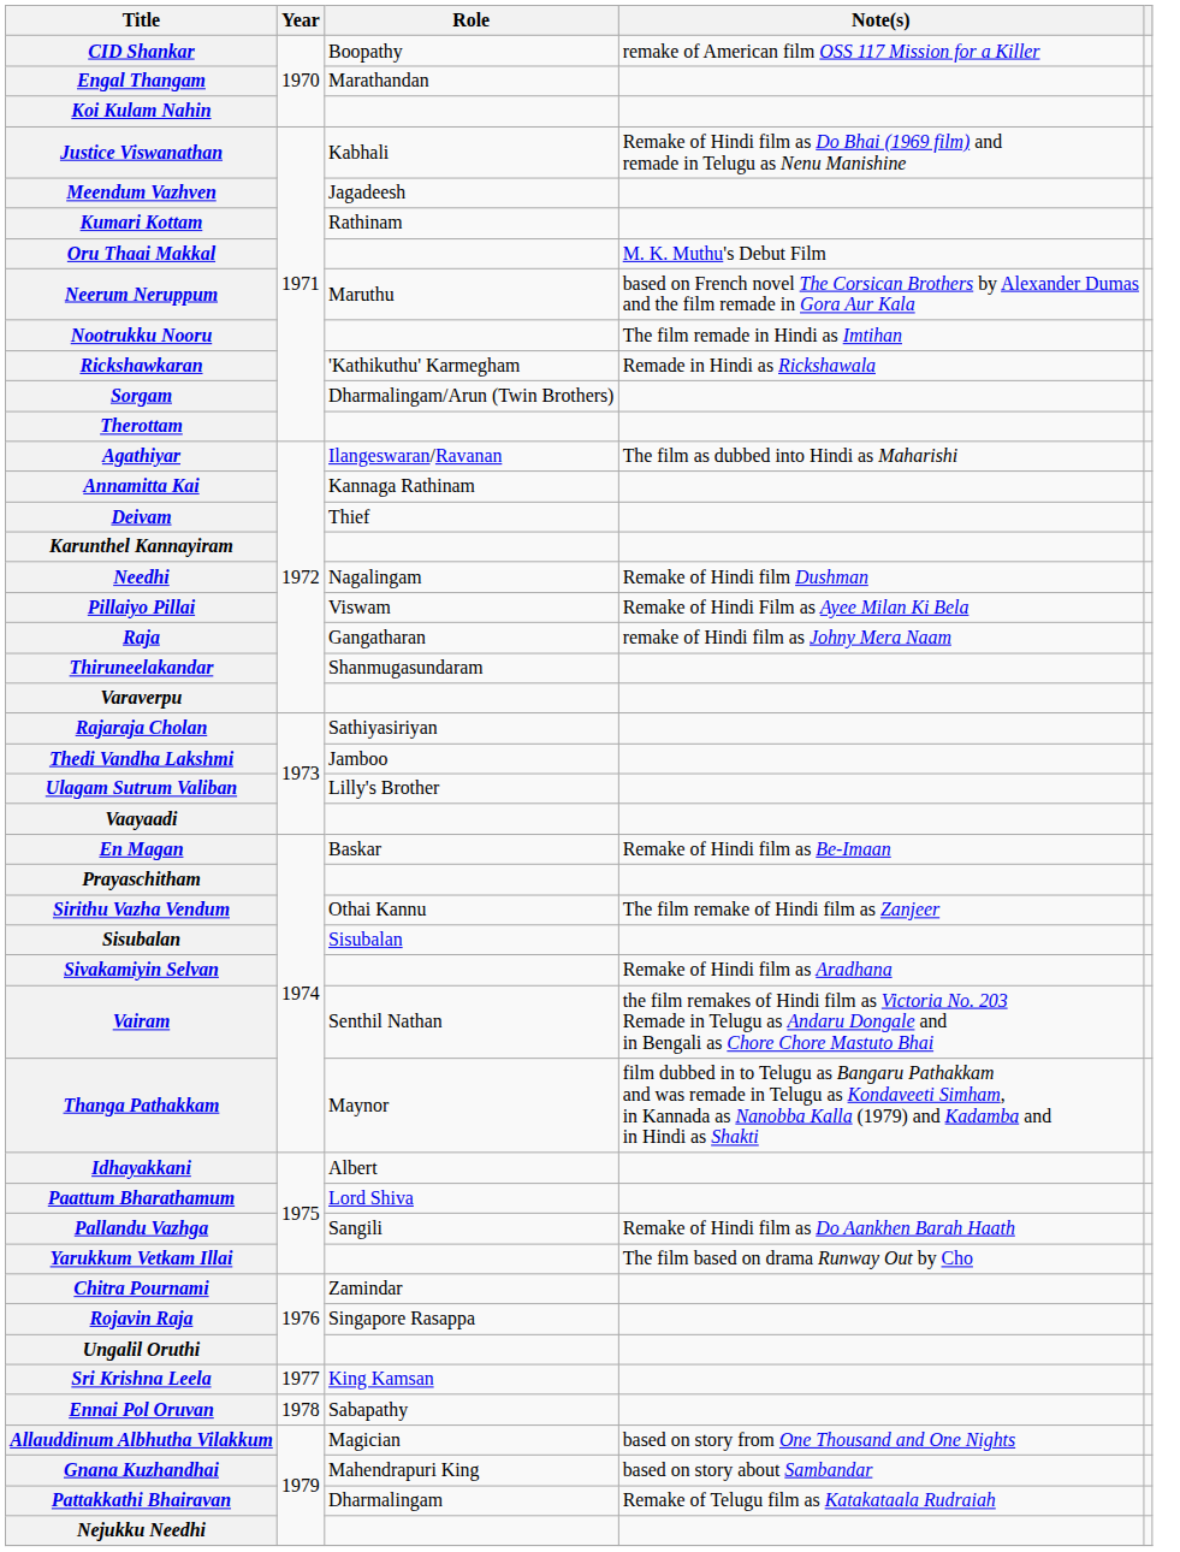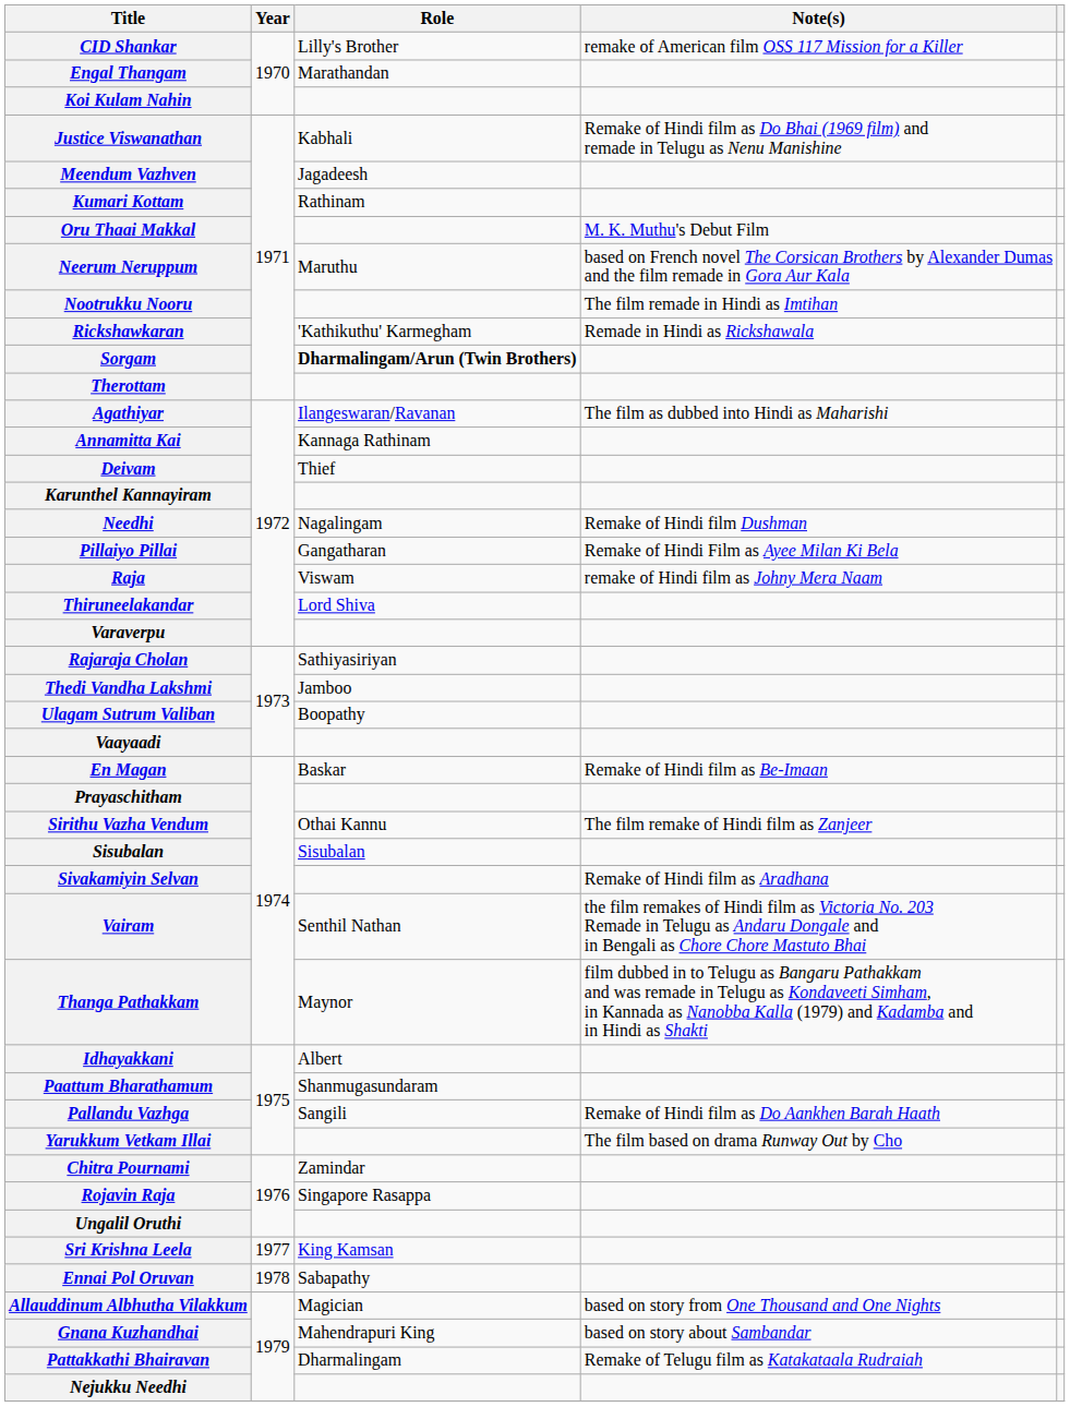 <table class="wikitable sortable plainrowheaders">
 <tr style="background:#ccc; text-align:center;">
 <th scope="col">Title</th>
 <th scope="col">Year</th>
 <th scope="col">Role</th>
 <th scope="col">Note(s)</th>
 <th scope="col" class="unsortable"></th>
 </tr>
 <tr>
 <th scope="row"><em><a href='#'>CID Shankar</a></em></th>
 <td rowspan=3>1970</td>
-<td>Boopathy</td>
+<td>Lilly's Brother</td>
 <td>remake of American film <em><a href='#'>OSS 117 Mission for a Killer</a></em></td>
 <td></td>
 </tr>
 <tr>
 <th scope="row"><em><a href='#'>Engal Thangam</a></em></th>
 <td>Marathandan</td>
 <td></td>
 <td></td>
 </tr>
 <tr>
 <th scope="row"><em><a href='#'>Koi Kulam Nahin</a></em></th>
 <td></td>
 <td></td>
 <td></td>
 </tr>
 <tr>
 <th scope="row"><em><a href='#'>Justice Viswanathan</a></em></th>
 <td rowspan=9>1971</td>
 <td>Kabhali</td>
 <td>Remake of Hindi film as <em><a href='#'>Do Bhai (1969 film)</a></em> and <br> remade in Telugu as <em>Nenu Manishine</em></td>
 <td></td>
 </tr>
 <tr>
 <th scope="row"><em><a href='#'>Meendum Vazhven</a></em></th>
 <td>Jagadeesh</td>
 <td></td>
 <td></td>
 </tr>
 <tr>
 <th scope="row"><em><a href='#'>Kumari Kottam</a></em></th>
 <td>Rathinam</td>
 <td></td>
 <td></td>
 </tr>
 <tr>
 <th scope="row"><em><a href='#'>Oru Thaai Makkal</a></em></th>
 <td></td>
 <td><a href='#'>M. K. Muthu</a>'s Debut Film</td>
 <td></td>
 </tr>
 <tr>
 <th scope="row"><em><a href='#'>Neerum Neruppum</a></em></th>
 <td>Maruthu</td>
 <td>based on French novel <em><a href='#'>The Corsican Brothers</a></em> by <a href='#'>Alexander Dumas</a> <br> and the film remade in <em><a href='#'>Gora Aur Kala</a></em></td>
 <td></td>
 </tr>
 <tr>
 <th scope="row"><em><a href='#'>Nootrukku Nooru</a></em></th>
 <td></td>
 <td>The film remade in Hindi as <em><a href='#'>Imtihan</a></em></td>
 <td></td>
 </tr>
 <tr>
 <th scope="row"><em><a href='#'>Rickshawkaran</a></em></th>
 <td>'Kathikuthu' Karmegham</td>
 <td>Remade in Hindi as <em><a href='#'>Rickshawala</a></em></td>
 <td></td>
 </tr>
 <tr>
 <th scope="row"><em><a href='#'>Sorgam</a></em></th>
-<td>Dharmalingam/Arun (Twin Brothers)</td>
+<td><strong>Dharmalingam/Arun (Twin Brothers)</strong></td>
 <td></td>
 <td></td>
 </tr>
 <tr>
 <th scope="row"><em><a href='#'>Therottam</a></em></th>
 <td></td>
 <td></td>
 <td></td>
 </tr>
 <tr>
 <th scope="row"><em><a href='#'>Agathiyar</a></em></th>
 <td rowspan=9>1972</td>
 <td><a href='#'>Ilangeswaran</a>/<a href='#'>Ravanan</a></td>
 <td>The film as dubbed into Hindi as <em>Maharishi</em></td>
 <td></td>
 </tr>
 <tr>
 <th scope="row"><em><a href='#'>Annamitta Kai</a></em></th>
 <td>Kannaga Rathinam</td>
 <td></td>
 <td></td>
 </tr>
 <tr>
 <th scope="row"><em><a href='#'>Deivam</a></em></th>
 <td>Thief</td>
 <td></td>
 <td></td>
 </tr>
 <tr>
 <th scope="row"><em>Karunthel Kannayiram</em></th>
 <td></td>
 <td></td>
 <td></td>
 </tr>
 <tr>
 <th scope="row"><em><a href='#'>Needhi</a></em></th>
 <td>Nagalingam</td>
 <td>Remake of Hindi film <em><a href='#'>Dushman</a></em></td>
 <td></td>
 </tr>
 <tr>
 <th scope="row"><em><a href='#'>Pillaiyo Pillai</a></em></th>
-<td>Viswam</td>
+<td>Gangatharan</td>
 <td>Remake of Hindi Film as <em><a href='#'>Ayee Milan Ki Bela</a></em></td>
 <td></td>
 </tr>
 <tr>
 <th scope="row"><em><a href='#'>Raja</a></em></th>
-<td>Gangatharan</td>
+<td>Viswam</td>
 <td>remake of Hindi film as <em><a href='#'>Johny Mera Naam</a></em></td>
 <td></td>
 </tr>
 <tr>
 <th scope="row"><em><a href='#'>Thiruneelakandar</a></em></th>
-<td>Shanmugasundaram</td>
+<td><a href='#'>Lord Shiva</a></td>
 <td></td>
 <td></td>
 </tr>
 <tr>
 <th scope="row"><em>Varaverpu</em></th>
 <td></td>
 <td></td>
 <td></td>
 </tr>
 <tr>
 <th scope="row"><em><a href='#'>Rajaraja Cholan</a></em></th>
 <td rowspan=4>1973</td>
 <td>Sathiyasiriyan</td>
 <td></td>
 <td></td>
 </tr>
 <tr>
 <th scope="row"><em><a href='#'>Thedi Vandha Lakshmi</a></em></th>
 <td>Jamboo</td>
 <td></td>
 <td></td>
 </tr>
 <tr>
 <th scope="row"><em><a href='#'>Ulagam Sutrum Valiban</a></em></th>
-<td>Lilly's Brother</td>
+<td>Boopathy</td>
 <td></td>
 <td></td>
 </tr>
 <tr>
 <th scope="row"><em>Vaayaadi</em></th>
 <td></td>
 <td></td>
 <td></td>
 </tr>
 <tr>
 <th scope="row"><em><a href='#'>En Magan</a></em></th>
 <td rowspan=7>1974</td>
 <td>Baskar</td>
 <td>Remake of Hindi film as <em><a href='#'>Be-Imaan</a></em></td>
 <td></td>
 </tr>
 <tr>
 <th scope="row"><em>Prayaschitham</em></th>
 <td></td>
 <td></td>
 <td></td>
 </tr>
 <tr>
 <th scope="row"><em><a href='#'>Sirithu Vazha Vendum</a></em></th>
 <td>Othai Kannu</td>
 <td>The film remake of Hindi film as <em><a href='#'>Zanjeer</a></em></td>
 <td></td>
 </tr>
 <tr>
 <th scope="row"><em>Sisubalan</em></th>
 <td><a href='#'>Sisubalan</a></td>
 <td></td>
 <td></td>
 </tr>
 <tr>
 <th scope="row"><em><a href='#'>Sivakamiyin Selvan</a></em></th>
 <td></td>
 <td>Remake of Hindi film as <em><a href='#'>Aradhana</a></em></td>
 <td></td>
 </tr>
 <tr>
 <th scope="row"><em><a href='#'>Vairam</a></em></th>
 <td>Senthil Nathan</td>
 <td>the film remakes of Hindi film as <em><a href='#'>Victoria No. 203</a></em> <br> Remade in Telugu as <em><a href='#'>Andaru Dongale</a></em> and <br> in Bengali as <em><a href='#'>Chore Chore Mastuto Bhai</a></em></td>
 <td></td>
 </tr>
 <tr>
 <th scope="row"><em><a href='#'>Thanga Pathakkam</a></em></th>
 <td>Maynor</td>
 <td>film dubbed in to Telugu as <em>Bangaru Pathakkam</em> <br> and was remade in Telugu as <em><a href='#'>Kondaveeti Simham</a></em>, <br> in Kannada as <em><a href='#'>Nanobba Kalla</a></em> (1979) and <em><a href='#'>Kadamba</a></em> and <br> in Hindi as <em><a href='#'>Shakti</a></em></td>
 <td></td>
 </tr>
 <tr>
 <th scope="row"><em><a href='#'>Idhayakkani</a></em></th>
 <td rowspan=4>1975</td>
 <td>Albert</td>
 <td></td>
 <td></td>
 </tr>
 <tr>
 <th scope="row"><em><a href='#'>Paattum Bharathamum</a></em></th>
-<td><a href='#'>Lord Shiva</a></td>
+<td>Shanmugasundaram</td>
 <td></td>
 <td></td>
 </tr>
 <tr>
 <th scope="row"><em><a href='#'>Pallandu Vazhga</a></em></th>
 <td>Sangili</td>
 <td>Remake of Hindi film as <em><a href='#'>Do Aankhen Barah Haath</a></em></td>
 <td></td>
 </tr>
 <tr>
 <th scope="row"><em><a href='#'>Yarukkum Vetkam Illai</a></em></th>
 <td></td>
 <td>The film based on drama <em>Runway Out</em> by <a href='#'>Cho</a></td>
 <td></td>
 </tr>
 <tr>
 <th scope="row"><em><a href='#'>Chitra Pournami</a></em></th>
 <td rowspan=3>1976</td>
 <td>Zamindar</td>
 <td></td>
 <td></td>
 </tr>
 <tr>
 <th scope="row"><em><a href='#'>Rojavin Raja</a></em></th>
 <td>Singapore Rasappa</td>
 <td></td>
 <td></td>
 </tr>
 <tr>
 <th scope="row"><em>Ungalil Oruthi</em></th>
 <td></td>
 <td></td>
 <td></td>
 </tr>
 <tr>
 <th scope="row"><em><a href='#'>Sri Krishna Leela</a></em></th>
 <td>1977</td>
 <td><a href='#'>King Kamsan</a></td>
 <td></td>
 <td></td>
 </tr>
 <tr>
 <th scope="row"><em><a href='#'>Ennai Pol Oruvan</a></em></th>
 <td>1978</td>
 <td>Sabapathy</td>
 <td></td>
 <td></td>
 </tr>
 <tr>
 <th scope="row"><em><a href='#'>Allauddinum Albhutha Vilakkum</a></em></th>
 <td rowspan=4>1979</td>
 <td>Magician</td>
 <td>based on story from <em><a href='#'>One Thousand and One Nights</a></em></td>
 <td></td>
 </tr>
 <tr>
 <th scope="row"><em><a href='#'>Gnana Kuzhandhai</a></em></th>
 <td>Mahendrapuri King</td>
 <td>based on story about <em><a href='#'>Sambandar</a></em></td>
 <td></td>
 </tr>
 <tr>
 <th scope="row"><em><a href='#'>Pattakkathi Bhairavan</a></em></th>
 <td>Dharmalingam</td>
 <td>Remake of Telugu film as <em><a href='#'>Katakataala Rudraiah</a></em></td>
 <td></td>
 </tr>
 <tr>
 <th scope="row"><em>Nejukku Needhi</em></th>
 <td></td>
 <td></td>
 <td></td>
 </tr>
 <tr>
 </tr>
 </table>
